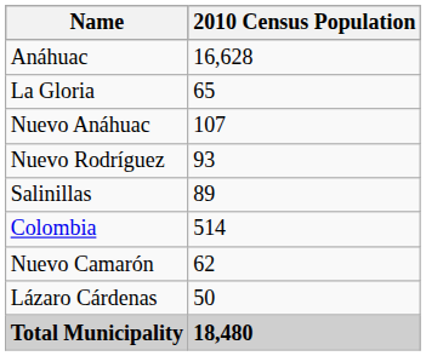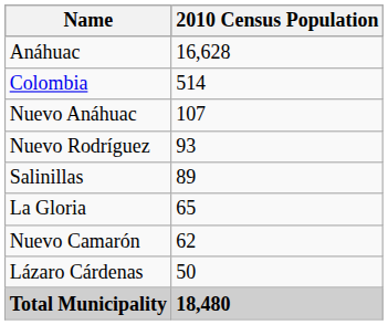 <table class="wikitable">
 <tr style="background:#000000; color:black;">
 <th><strong>Name</strong></th>
 <th><strong>2010 Census Population</strong></th>
 </tr>
 <tr>
 <td>Anáhuac</td>
 <td>16,628</td>
 </tr>
 <tr>
-<td>La Gloria</td>
-<td>65</td>
+<td><a href='#'>Colombia</a></td>
+<td>514</td>
 </tr>
 <tr>
 <td>Nuevo Anáhuac</td>
 <td>107</td>
 </tr>
 <tr>
 <td>Nuevo Rodríguez</td>
 <td>93</td>
 </tr>
 <tr>
 <td>Salinillas</td>
 <td>89</td>
 </tr>
 <tr>
-<td><a href='#'>Colombia</a></td>
-<td>514</td>
+<td>La Gloria</td>
+<td>65</td>
 </tr>
 <tr>
 <td>Nuevo Camarón</td>
 <td>62</td>
 </tr>
 <tr>
 <td>Lázaro Cárdenas</td>
 <td>50</td>
 </tr>
 <tr style="background:#CFCFCF;">
 <td><strong>Total Municipality</strong></td>
 <td><strong>18,480</strong></td>
 </tr>
 </table>
